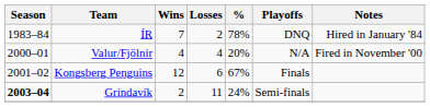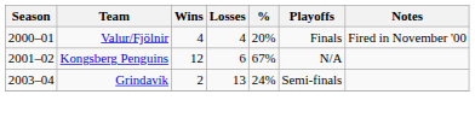 <table class="wikitable sortable" style="font-size:95%; text-align:right;">
 <tr>
 <th>Season</th>
 <th>Team</th>
 <th>Wins</th>
 <th>Losses</th>
 <th>%</th>
 <th>Playoffs</th>
 <th>Notes</th>
 </tr>
 <tr>
-<td style="text-align:left;">1983–84</td>
-<td><a href='#'>ÍR</a></td>
-<td>7</td>
-<td>2</td>
-<td>78%</td>
-<td>DNQ</td>
-<td>Hired in January '84</td>
-</tr>
-<tr>
 <td style="text-align:left;">2000–01</td>
 <td><a href='#'>Valur/Fjölnir</a></td>
 <td>4</td>
 <td>4</td>
 <td>20%</td>
-<td>N/A</td>
+<td>Finals</td>
 <td>Fired in November '00</td>
 </tr>
 <tr>
 <td style="text-align:left;">2001–02</td>
 <td><a href='#'>Kongsberg Penguins</a></td>
 <td>12</td>
 <td>6</td>
 <td>67%</td>
-<td>Finals</td>
+<td>N/A</td>
 <td></td>
 </tr>
 <tr>
-<td style="text-align:left;"><strong>2003–04</strong></td>
+<td style="text-align:left;">2003–04</td>
 <td><a href='#'>Grindavík</a></td>
 <td>2</td>
-<td>11</td>
+<td>13</td>
 <td>24%</td>
 <td>Semi-finals</td>
 <td></td>
 </tr>
 <tr>
 </tr>
 </table>
